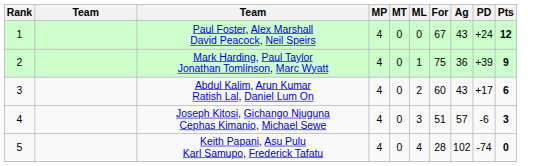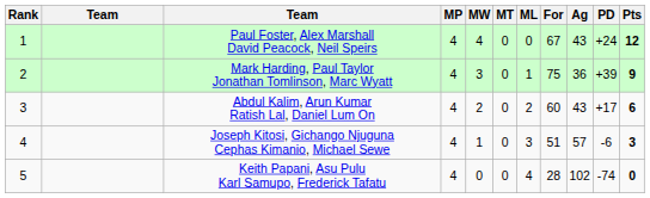 <table class=wikitable style="text-align:center">
 <tr>
 <th width=20>Rank</th>
 <th width=150>Team</th>
 <th width=350>Team</th>
 <th width=20>MP</th>
+<th width=20>MW</th>
 <th width=20>MT</th>
 <th width=20>ML</th>
 <th width=20>For</th>
 <th width=20>Ag</th>
 <th width=20>PD</th>
 <th width=20>Pts</th>
 </tr>
 <tr bgcolor="#ccffcc">
 <td>1</td>
 <td align=left><strong></strong></td>
 <td><a href='#'>Paul Foster</a>, <a href='#'>Alex Marshall</a><br><a href='#'>David Peacock</a>, <a href='#'>Neil Speirs</a></td>
+<td>4</td>
 <td>4</td>
 <td>0</td>
 <td>0</td>
 <td>67</td>
 <td>43</td>
 <td>+24</td>
 <td><strong>12</strong></td>
 </tr>
 <tr bgcolor="#ccffcc">
 <td>2</td>
 <td align=left><strong></strong></td>
 <td><a href='#'>Mark Harding</a>, <a href='#'>Paul Taylor</a><br><a href='#'>Jonathan Tomlinson</a>, <a href='#'>Marc Wyatt</a></td>
 <td>4</td>
+<td>3</td>
 <td>0</td>
 <td>1</td>
 <td>75</td>
 <td>36</td>
 <td>+39</td>
 <td><strong>9</strong></td>
 </tr>
 <tr>
 <td>3</td>
 <td align=left></td>
 <td><a href='#'>Abdul Kalim</a>, <a href='#'>Arun Kumar</a><br><a href='#'>Ratish Lal</a>, <a href='#'>Daniel Lum On</a></td>
 <td>4</td>
+<td>2</td>
 <td>0</td>
 <td>2</td>
 <td>60</td>
 <td>43</td>
 <td>+17</td>
 <td><strong>6</strong></td>
 </tr>
 <tr>
 <td>4</td>
 <td align=left></td>
 <td><a href='#'>Joseph Kitosi</a>, <a href='#'>Gichango Njuguna</a><br><a href='#'>Cephas Kimanio</a>, <a href='#'>Michael Sewe</a></td>
 <td>4</td>
+<td>1</td>
 <td>0</td>
 <td>3</td>
 <td>51</td>
 <td>57</td>
 <td>-6</td>
 <td><strong>3</strong></td>
 </tr>
 <tr>
 <td>5</td>
 <td align=left></td>
 <td><a href='#'>Keith Papani</a>, <a href='#'>Asu Pulu</a><br><a href='#'>Karl Samupo</a>, <a href='#'>Frederick Tafatu</a></td>
 <td>4</td>
 <td>0</td>
+<td>0</td>
 <td>4</td>
 <td>28</td>
 <td>102</td>
 <td>-74</td>
 <td><strong>0</strong></td>
 </tr>
 </table>
